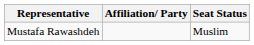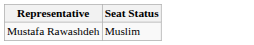 <table class="wikitable">
 <tr>
 <th>Representative</th>
-<th>Affiliation/ Party</th>
 <th>Seat Status</th>
 </tr>
 <tr>
 <td>Mustafa Rawashdeh</td>
-<td></td>
 <td>Muslim</td>
 </tr>
 </table>
